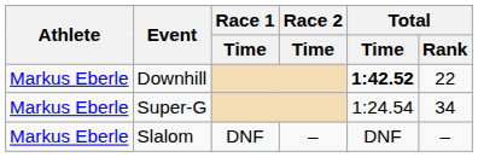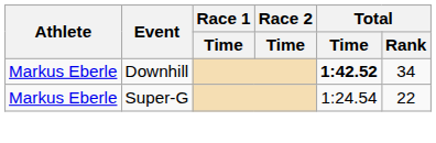 <table class="wikitable" style="font-size:90%">
 <tr>
 <th rowspan="2">Athlete</th>
 <th rowspan="2">Event</th>
 <th>Race 1</th>
 <th>Race 2</th>
 <th colspan="2">Total</th>
 </tr>
 <tr>
 <th>Time</th>
 <th>Time</th>
 <th>Time</th>
 <th>Rank</th>
 </tr>
 <tr>
 <td><a href='#'>Markus Eberle</a></td>
 <td>Downhill</td>
 <td colspan="2" bgcolor="wheat"></td>
 <td align="center"><strong>1:42.52</strong></td>
-<td align="center">22</td>
+<td align="center">34</td>
 </tr>
 <tr>
 <td><a href='#'>Markus Eberle</a></td>
 <td>Super-G</td>
 <td colspan="2" bgcolor="wheat"></td>
 <td align="center">1:24.54</td>
-<td align="center">34</td>
-</tr>
-<tr>
-<td><a href='#'>Markus Eberle</a></td>
-<td>Slalom</td>
-<td align="center">DNF</td>
-<td align="center">–</td>
-<td align="center">DNF</td>
-<td align="center">–</td>
+<td align="center">22</td>
 </tr>
 </table>
